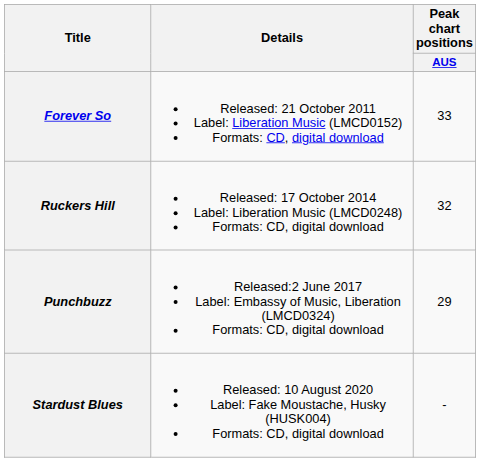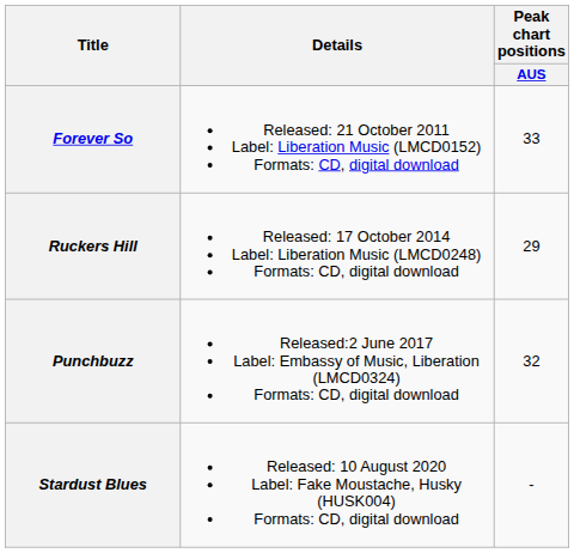 <table class="wikitable plainrowheaders" style="text-align:center;" border="1">
 <tr>
 <th scope="col" rowspan="2" style="width:11em;">Title</th>
 <th scope="col" rowspan="2" style="width:20em;">Details</th>
 <th scope="col" colspan="1">Peak chart positions</th>
 </tr>
 <tr>
 <th scope="col" style="width:3em;font-size:90%;"><a href='#'>AUS</a><br></th>
 </tr>
 <tr>
 <th scope="row"><em><a href='#'>Forever So</a></em></th>
 <td><br><ul><li>Released: 21 October 2011</li><li>Label: <a href='#'>Liberation Music</a> (LMCD0152)</li><li>Formats: <a href='#'>CD</a>, <a href='#'>digital download</a></li></ul></td>
 <td>33</td>
 </tr>
 <tr>
 <th scope="row"><em>Ruckers Hill</em></th>
 <td><br><ul><li>Released: 17 October 2014</li><li>Label: Liberation Music (LMCD0248)</li><li>Formats: CD, digital download</li></ul></td>
-<td>32</td>
+<td>29</td>
 </tr>
 <tr>
 <th scope="row"><em>Punchbuzz</em></th>
 <td><br><ul><li>Released:2 June 2017</li><li>Label: Embassy of Music, Liberation (LMCD0324)</li><li>Formats: CD, digital download</li></ul></td>
-<td>29</td>
+<td>32</td>
 </tr>
 <tr>
 <th scope="row"><em>Stardust Blues</em></th>
 <td><br><ul><li>Released: 10 August 2020</li><li>Label: Fake Moustache, Husky (HUSK004)</li><li>Formats: CD, digital download</li></ul></td>
 <td>-</td>
 </tr>
 </table>
